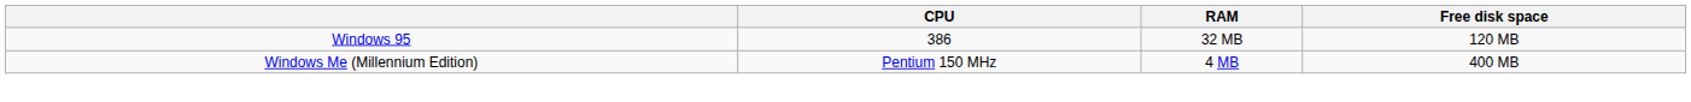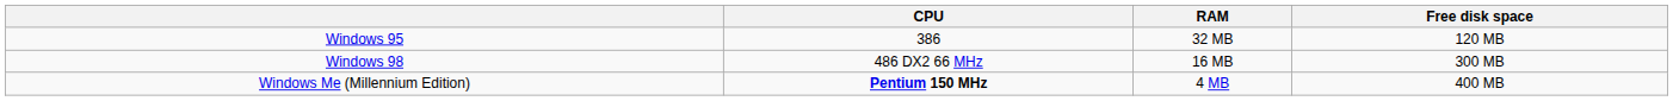 <table class="wikitable sortable" style=font-size:85%;text-align:center;width:100%>
 <tr>
 <th></th>
 <th>CPU</th>
 <th>RAM</th>
 <th>Free disk space</th>
 </tr>
 <tr>
 <td><a href='#'>Windows 95</a></td>
 <td>386</td>
 <td>32 MB</td>
 <td>120 MB</td>
 </tr>
 <tr>
+<td><a href='#'>Windows 98</a></td>
+<td>486 DX2 66 <a href='#'>MHz</a></td>
+<td>16 MB</td>
+<td>300 MB</td>
+</tr>
+<tr>
 <td><a href='#'>Windows Me</a> (Millennium Edition)</td>
-<td><a href='#'>Pentium</a> 150 MHz</td>
+<td><strong><a href='#'>Pentium</a> 150 MHz</strong></td>
 <td>4 <a href='#'>MB</a></td>
 <td>400 MB</td>
 </tr>
 </table>
